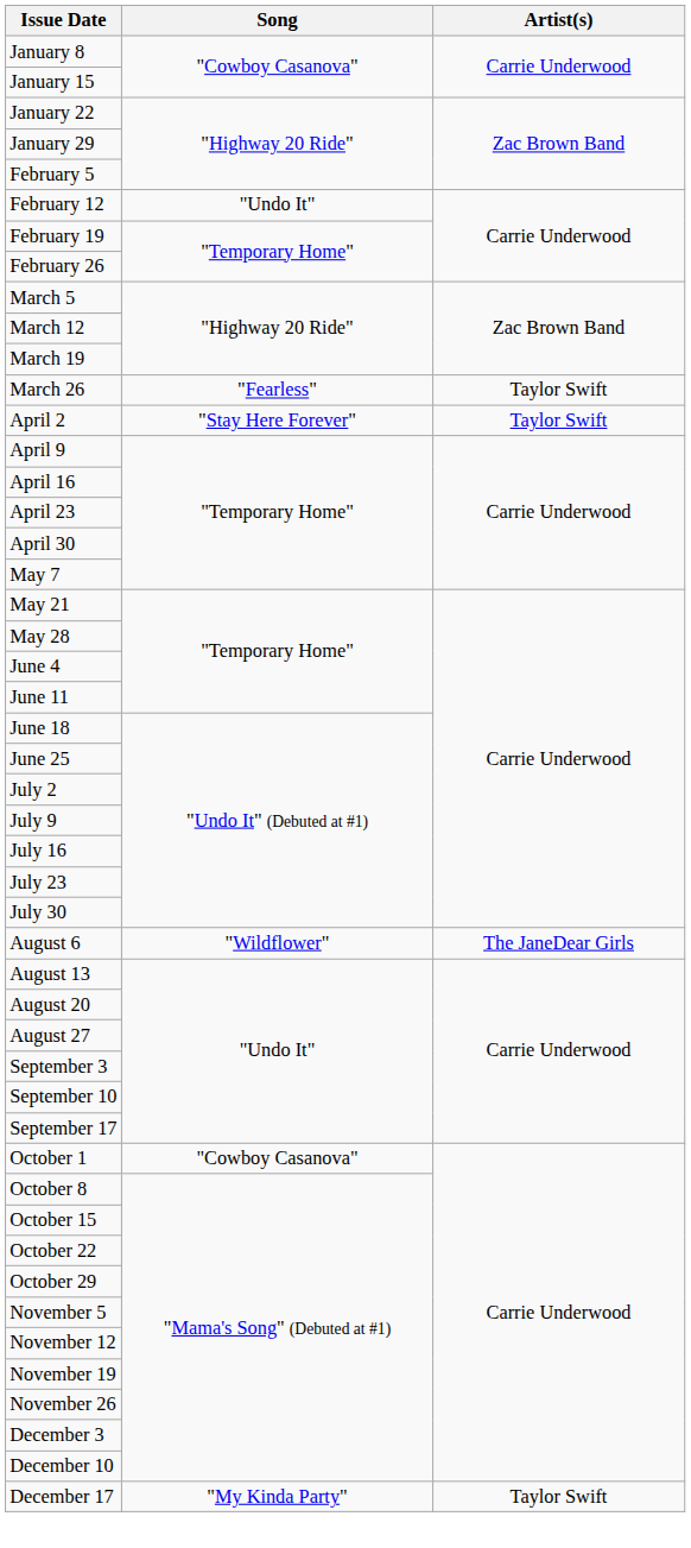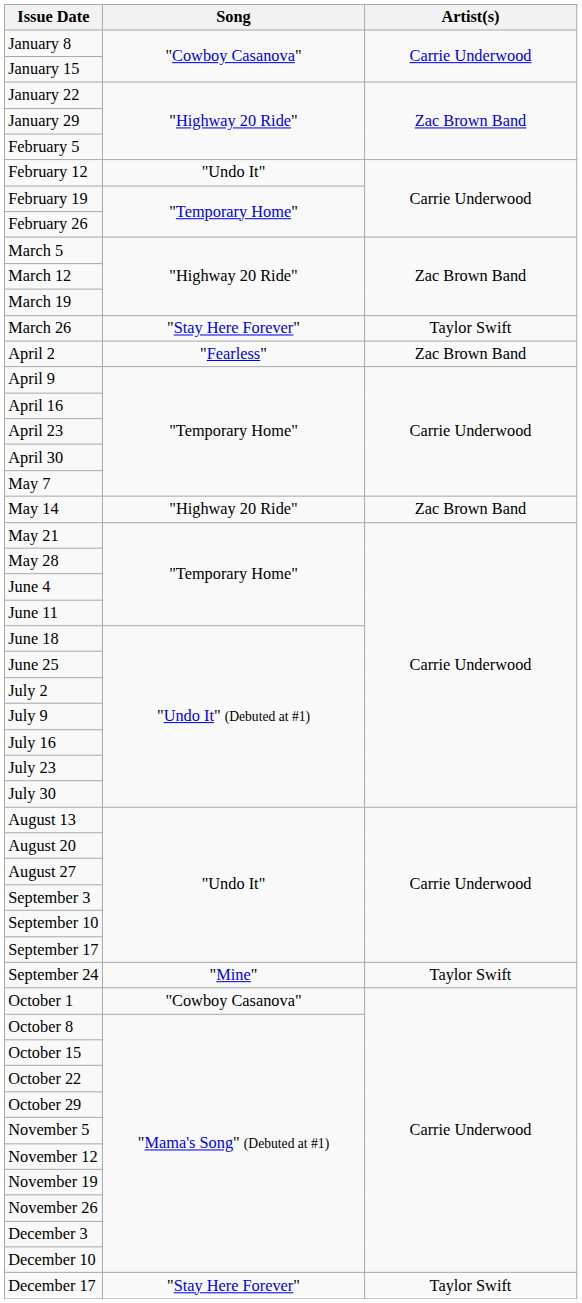 <table class="wikitable">
 <tr>
 <th align="left">Issue Date</th>
 <th align="center" width="250">Song</th>
 <th align="center" width="200">Artist(s)</th>
 </tr>
 <tr>
 <td align="left">January 8</td>
 <td align="center" rowspan="2">"<a href='#'>Cowboy Casanova</a>"</td>
 <td align="center" rowspan="2"><a href='#'>Carrie Underwood</a></td>
 </tr>
 <tr>
 <td align="left">January 15</td>
 </tr>
 <tr>
 <td align="left">January 22</td>
 <td align="center" rowspan="3">"<a href='#'>Highway 20 Ride</a>"</td>
 <td align="center" rowspan="3"><a href='#'>Zac Brown Band</a></td>
 </tr>
 <tr>
 <td align="left">January 29</td>
 </tr>
 <tr>
 <td align="left">February 5</td>
 </tr>
 <tr>
 <td align="left">February 12</td>
 <td align="center">"Undo It"</td>
 <td align="center" rowspan="3">Carrie Underwood</td>
 </tr>
 <tr>
 <td align="left">February 19</td>
 <td align="center" rowspan="2">"<a href='#'>Temporary Home</a>"</td>
 </tr>
 <tr>
 <td align="left">February 26</td>
 </tr>
 <tr>
 <td align="left">March 5</td>
 <td align="center" rowspan="3">"Highway 20 Ride"</td>
 <td align="center" rowspan="3">Zac Brown Band</td>
 </tr>
 <tr>
 <td align="left">March 12</td>
 </tr>
 <tr>
 <td align="left">March 19</td>
 </tr>
 <tr>
 <td align="left">March 26</td>
-<td align="center">"<a href='#'>Fearless</a>"</td>
+<td align="center">"<a href='#'>Stay Here Forever</a>"</td>
 <td align="center">Taylor Swift</td>
 </tr>
 <tr>
 <td align="left">April 2</td>
-<td align="center">"<a href='#'>Stay Here Forever</a>"</td>
-<td align="center"><a href='#'>Taylor Swift</a></td>
+<td align="center">"<a href='#'>Fearless</a>"</td>
+<td align="center">Zac Brown Band</td>
 </tr>
 <tr>
 <td align="left">April 9</td>
 <td align="center" rowspan="5">"Temporary Home"</td>
 <td align="center" rowspan="5">Carrie Underwood</td>
 </tr>
 <tr>
 <td align="left">April 16</td>
 </tr>
 <tr>
 <td align="left">April 23</td>
 </tr>
 <tr>
 <td align="left">April 30</td>
 </tr>
 <tr>
 <td align="left">May 7</td>
+</tr>
+<tr>
+<td align="left">May 14</td>
+<td align="center">"Highway 20 Ride"</td>
+<td align="center">Zac Brown Band</td>
 </tr>
 <tr>
 <td align="left">May 21</td>
 <td align="center" rowspan="4">"Temporary Home"</td>
 <td align="center" rowspan="11">Carrie Underwood</td>
 </tr>
 <tr>
 <td align="left">May 28</td>
 </tr>
 <tr>
 <td align="left">June 4</td>
 </tr>
 <tr>
 <td align="left">June 11</td>
 </tr>
 <tr>
 <td align="left">June 18</td>
 <td align="center" rowspan="7">"<a href='#'>Undo It</a>" <small>(Debuted at #1)</small></td>
 </tr>
 <tr>
 <td align="left">June 25</td>
 </tr>
 <tr>
 <td align="left">July 2</td>
 </tr>
 <tr>
 <td align="left">July 9</td>
 </tr>
 <tr>
 <td align="left">July 16</td>
 </tr>
 <tr>
 <td align="left">July 23</td>
 </tr>
 <tr>
 <td align="left">July 30</td>
 </tr>
 <tr>
-<td align="left">August 6</td>
-<td align="center">"<a href='#'>Wildflower</a>"</td>
-<td align="center"><a href='#'>The JaneDear Girls</a></td>
-</tr>
-<tr>
 <td align="left">August 13</td>
 <td align="center" rowspan="6">"Undo It"</td>
 <td align="center" rowspan="6">Carrie Underwood</td>
 </tr>
 <tr>
 <td align="left">August 20</td>
 </tr>
 <tr>
 <td align="left">August 27</td>
 </tr>
 <tr>
 <td align="left">September 3</td>
 </tr>
 <tr>
 <td align="left">September 10</td>
 </tr>
 <tr>
 <td align="left">September 17</td>
+</tr>
+<tr>
+<td align="left">September 24</td>
+<td align="center">"<a href='#'>Mine</a>"</td>
+<td align="center">Taylor Swift</td>
 </tr>
 <tr>
 <td align="left">October 1</td>
 <td align="center">"Cowboy Casanova"</td>
 <td align="center" rowspan="11">Carrie Underwood</td>
 </tr>
 <tr>
 <td align="left">October 8</td>
 <td align="center" rowspan="10">"<a href='#'>Mama's Song</a>" <small>(Debuted at #1)</small></td>
 </tr>
 <tr>
 <td align="left">October 15</td>
 </tr>
 <tr>
 <td align="left">October 22</td>
 </tr>
 <tr>
 <td align="left">October 29</td>
 </tr>
 <tr>
 <td align="left">November 5</td>
 </tr>
 <tr>
 <td align="left">November 12</td>
 </tr>
 <tr>
 <td align="left">November 19</td>
 </tr>
 <tr>
 <td align="left">November 26</td>
 </tr>
 <tr>
 <td align="left">December 3</td>
 </tr>
 <tr>
 <td align="left">December 10</td>
 </tr>
 <tr>
 <td align="left">December 17</td>
-<td align="center">"<a href='#'>My Kinda Party</a>"</td>
+<td align="center">"<a href='#'>Stay Here Forever</a>"</td>
 <td align="center">Taylor Swift</td>
 </tr>
 </table>
